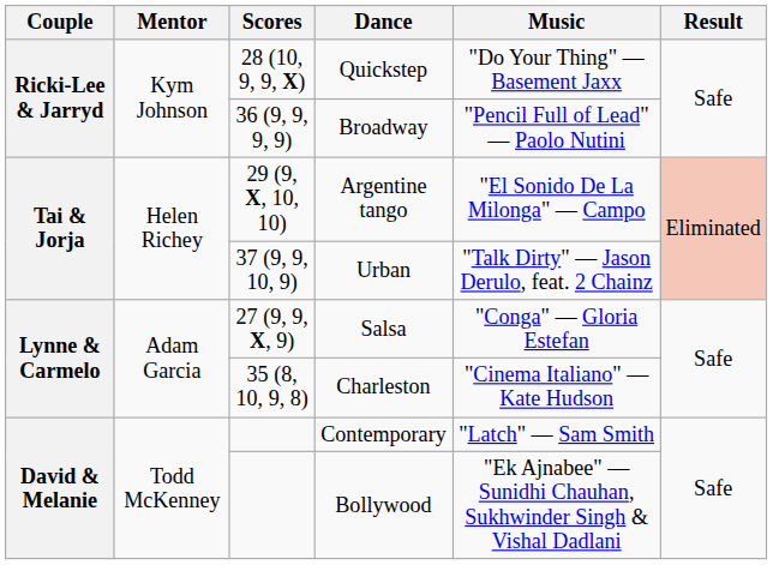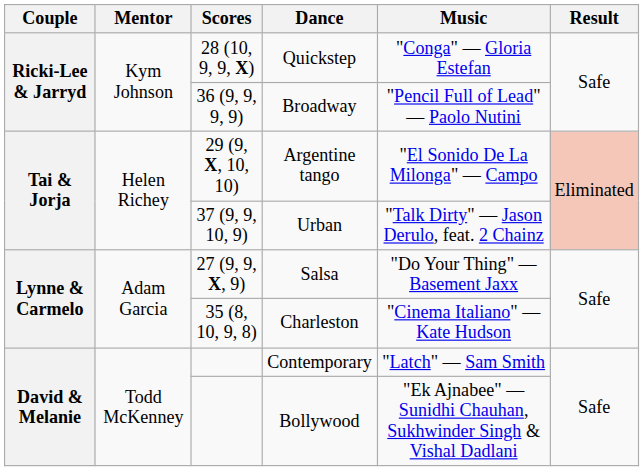 <table class="wikitable sortable" style="text-align:center; width: 90%">
 <tr>
 <th scope="col">Couple</th>
 <th scope="col" class="unsortable">Mentor</th>
 <th scope="col">Scores</th>
 <th scope="col" class="unsortable">Dance</th>
 <th scope="col" class="unsortable">Music</th>
 <th scope="col" class="unsortable">Result</th>
 </tr>
 <tr>
 <th scope="row" rowspan=2>Ricki-Lee & Jarryd</th>
 <td rowspan="2">Kym Johnson</td>
 <td>28 (10, 9, 9, <strong>X</strong>)</td>
 <td>Quickstep</td>
-<td>"Do Your Thing" — <a href='#'>Basement Jaxx</a></td>
+<td>"<a href='#'>Conga</a>" — <a href='#'>Gloria Estefan</a></td>
 <td rowspan=2>Safe</td>
 </tr>
 <tr>
 <td>36 (9, 9, 9, 9)</td>
 <td>Broadway</td>
 <td>"<a href='#'>Pencil Full of Lead</a>" — <a href='#'>Paolo Nutini</a></td>
 </tr>
 <tr>
 <th scope="row" rowspan=2>Tai & Jorja</th>
 <td rowspan="2">Helen Richey</td>
 <td>29 (9, <strong>X</strong>, 10, 10)</td>
 <td>Argentine tango</td>
 <td>"<a href='#'>El Sonido De La Milonga</a>" — <a href='#'>Campo</a></td>
 <td rowspan=2 bgcolor="f4c7b8">Eliminated</td>
 </tr>
 <tr>
 <td>37 (9, 9, 10, 9)</td>
 <td>Urban</td>
 <td>"<a href='#'>Talk Dirty</a>" — <a href='#'>Jason Derulo</a>, feat. <a href='#'>2 Chainz</a></td>
 </tr>
 <tr>
 <th scope="row" rowspan=2>Lynne & Carmelo</th>
 <td rowspan="2">Adam Garcia</td>
 <td>27 (9, 9, <strong>X</strong>, 9)</td>
 <td>Salsa</td>
-<td>"<a href='#'>Conga</a>" — <a href='#'>Gloria Estefan</a></td>
+<td>"Do Your Thing" — <a href='#'>Basement Jaxx</a></td>
 <td rowspan=2>Safe</td>
 </tr>
 <tr>
 <td>35 (8, 10, 9, 8)</td>
 <td>Charleston</td>
 <td>"<a href='#'>Cinema Italiano</a>" — <a href='#'>Kate Hudson</a></td>
 </tr>
 <tr>
 <th scope="row" rowspan=2>David & Melanie</th>
 <td rowspan="2">Todd McKenney</td>
 <td></td>
 <td>Contemporary</td>
 <td>"<a href='#'>Latch</a>" — <a href='#'>Sam Smith</a></td>
 <td rowspan=2>Safe</td>
 </tr>
 <tr>
 <td></td>
 <td>Bollywood</td>
 <td>"Ek Ajnabee" — <a href='#'>Sunidhi Chauhan</a>, <a href='#'>Sukhwinder Singh</a> & <a href='#'>Vishal Dadlani</a></td>
 </tr>
 </table>
